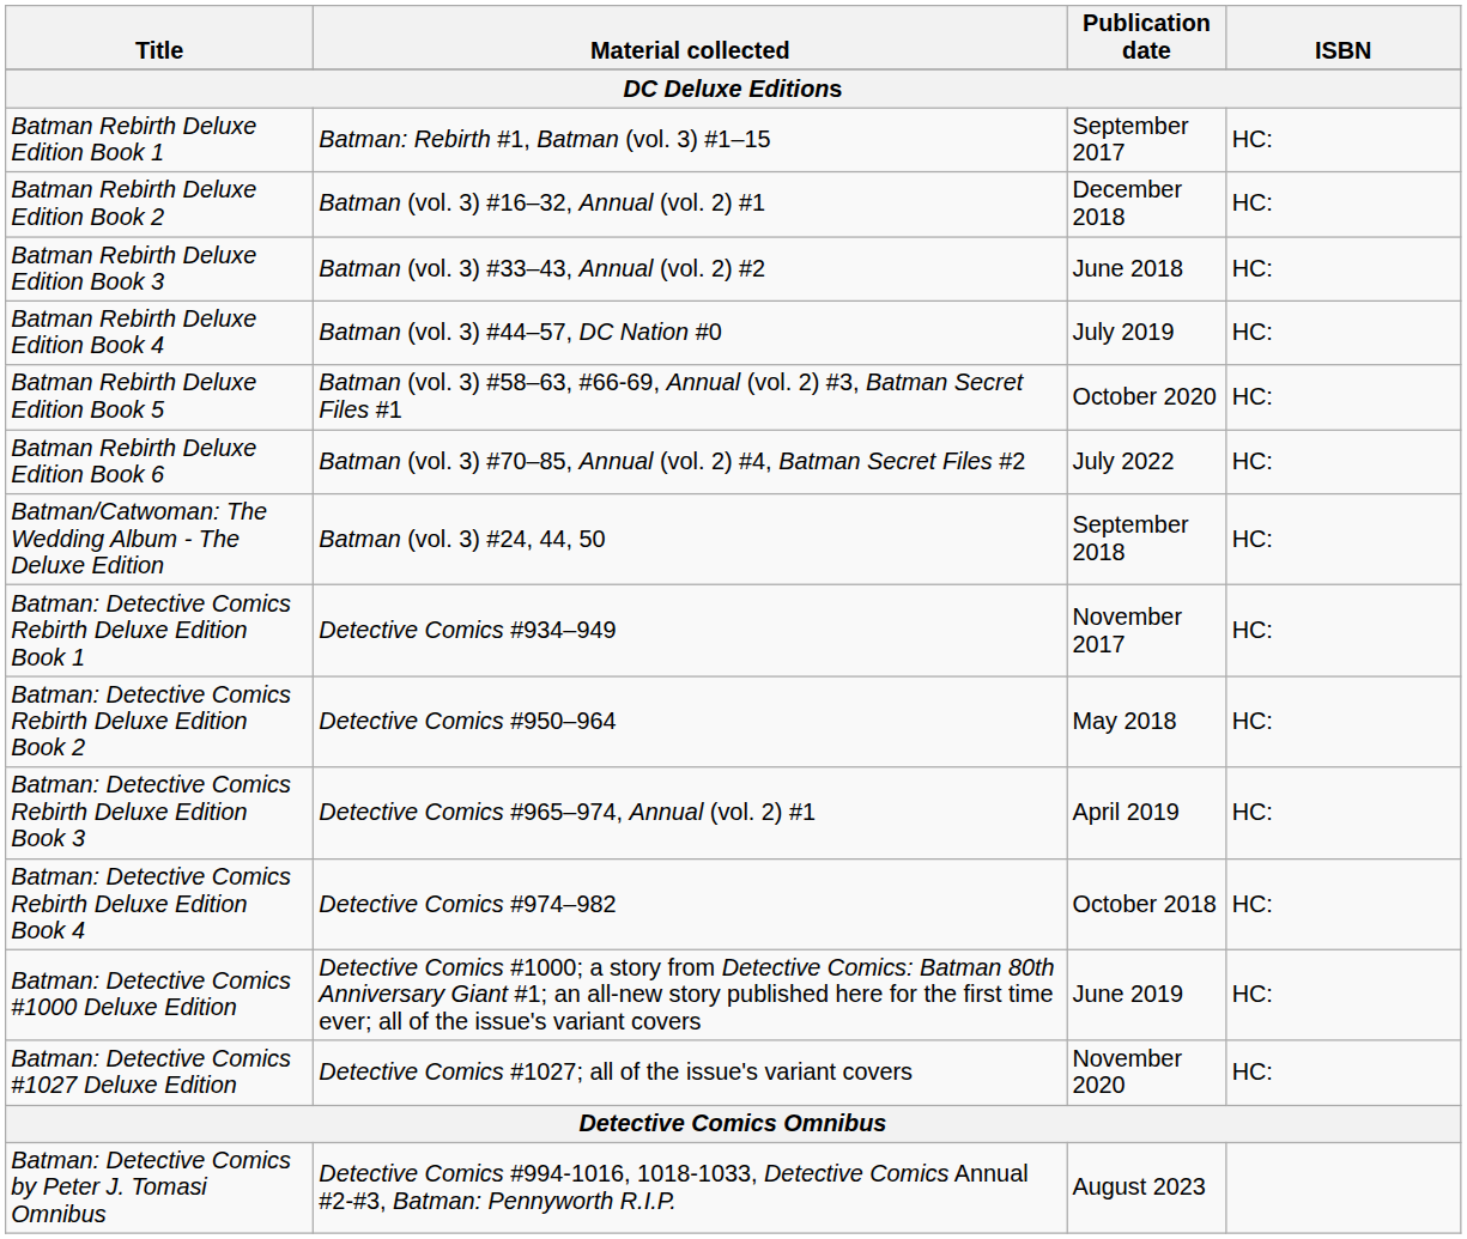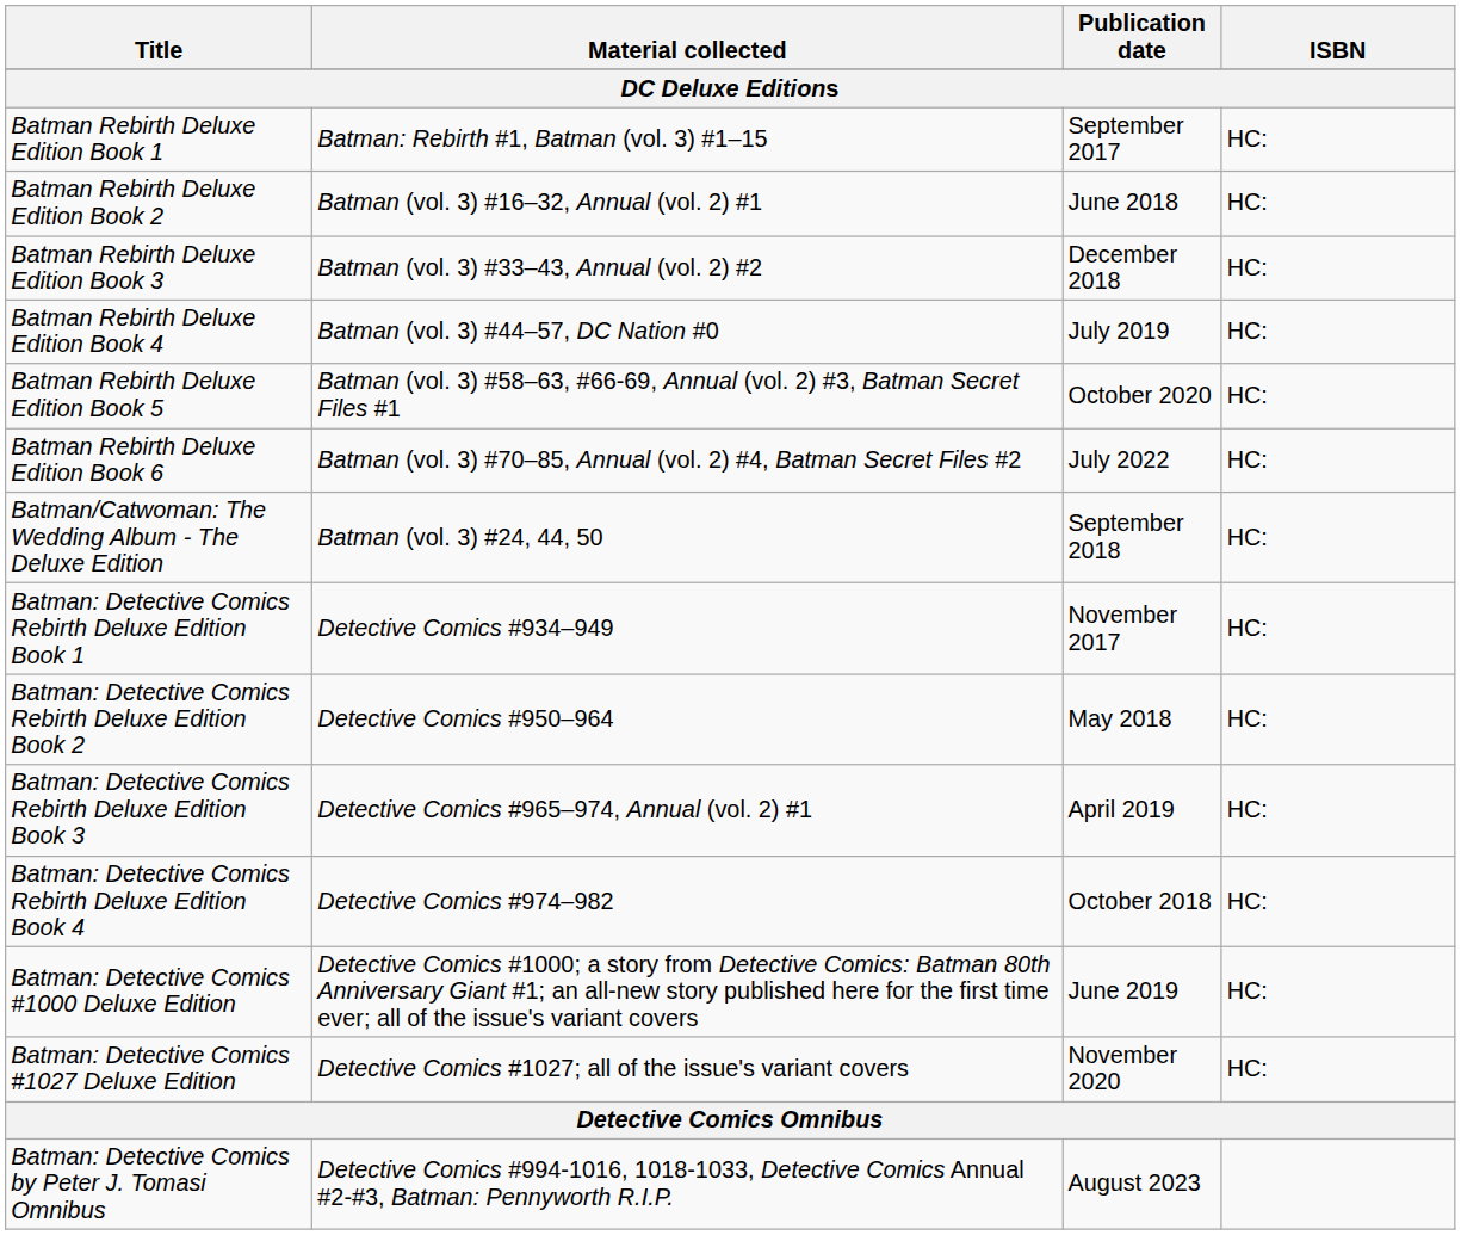 <table class="wikitable collapsible">
 <tr>
 <th style="vertical-align:bottom; width:200px;">Title</th>
 <th style="vertical-align:bottom; width:500px;" class="unsortable">Material collected</th>
 <th style="vertical-align:bottom; width:100px;">Publication date</th>
 <th style="vertical-align:bottom; width:150px;">ISBN</th>
 </tr>
 <tr style="vertical-align:top;">
 </tr>
 <tr>
 <th colspan="4"><em>DC Deluxe Edition</em>s</th>
 </tr>
 <tr>
 <td><em>Batman Rebirth Deluxe Edition Book 1</em></td>
 <td><em>Batman: Rebirth</em> #1, <em>Batman</em> (vol. 3) #1–15</td>
 <td>September 2017</td>
 <td>HC: </td>
 </tr>
 <tr>
 <td><em>Batman Rebirth Deluxe Edition Book 2</em></td>
 <td><em>Batman</em> (vol. 3) #16–32, <em>Annual</em> (vol. 2) #1</td>
-<td>December 2018</td>
+<td>June 2018</td>
 <td>HC: </td>
 </tr>
 <tr>
 <td><em>Batman Rebirth Deluxe Edition Book 3</em></td>
 <td><em>Batman</em> (vol. 3) #33–43, <em>Annual</em> (vol. 2) #2</td>
-<td>June 2018</td>
+<td>December 2018</td>
 <td>HC: </td>
 </tr>
 <tr>
 <td><em>Batman Rebirth Deluxe Edition Book 4</em></td>
 <td><em>Batman</em> (vol. 3) #44–57, <em>DC Nation</em> #0</td>
 <td>July 2019</td>
 <td>HC: </td>
 </tr>
 <tr>
 <td><em>Batman Rebirth Deluxe Edition Book 5</em></td>
 <td><em>Batman</em> (vol. 3) #58–63, #66-69, <em>Annual</em> (vol. 2) #3, <em>Batman Secret Files</em> #1</td>
 <td>October 2020</td>
 <td>HC: </td>
 </tr>
 <tr>
 <td><em>Batman Rebirth Deluxe Edition Book 6</em></td>
 <td><em>Batman</em> (vol. 3) #70–85, <em>Annual</em> (vol. 2) #4, <em>Batman Secret Files</em> #2</td>
 <td>July 2022</td>
 <td>HC: </td>
 </tr>
 <tr>
 <td><em>Batman/Catwoman: The Wedding Album - The Deluxe Edition</em></td>
 <td><em>Batman</em> (vol. 3) #24, 44, 50</td>
 <td>September 2018</td>
 <td>HC: </td>
 </tr>
 <tr>
 <td><em>Batman: Detective Comics Rebirth Deluxe Edition Book 1</em></td>
 <td><em>Detective Comics</em> #934–949</td>
 <td>November 2017</td>
 <td>HC: </td>
 </tr>
 <tr>
 <td><em>Batman: Detective Comics Rebirth Deluxe Edition Book 2</em></td>
 <td><em>Detective Comics</em> #950–964</td>
 <td>May 2018</td>
 <td>HC: </td>
 </tr>
 <tr>
 <td><em>Batman: Detective Comics Rebirth Deluxe Edition Book 3</em></td>
 <td><em>Detective Comics</em> #965–974, <em>Annual</em> (vol. 2) #1</td>
 <td>April 2019</td>
 <td>HC: </td>
 </tr>
 <tr>
 <td><em>Batman: Detective Comics Rebirth Deluxe Edition Book 4</em></td>
 <td><em>Detective Comics</em> #974–982</td>
 <td>October 2018</td>
 <td>HC: </td>
 </tr>
 <tr>
 <td><em>Batman: Detective Comics #1000 Deluxe Edition</em></td>
 <td><em>Detective Comics</em> #1000; a story from <em>Detective Comics: Batman 80th Anniversary Giant</em> #1; an all-new story published here for the first time ever; all of the issue's variant covers</td>
 <td>June 2019</td>
 <td>HC: </td>
 </tr>
 <tr>
 <td><em>Batman: Detective Comics #1027 Deluxe Edition</em></td>
 <td><em>Detective Comics</em> #1027; all of the issue's variant covers</td>
 <td>November 2020</td>
 <td>HC: </td>
 </tr>
 <tr>
 <th colspan="4"><em>Detective Comics Omnibus</em></th>
 </tr>
 <tr>
 <td><em>Batman: Detective Comics by Peter J. Tomasi Omnibus</em></td>
 <td><em>Detective Comics</em> #994-1016, 1018-1033, <em>Detective Comics</em> Annual #2-#3, <em>Batman: Pennyworth R.I.P.</em></td>
 <td>August 2023</td>
 <td></td>
 </tr>
 </table>
